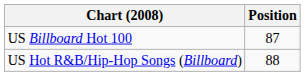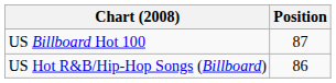 <table class="wikitable">
 <tr>
 <th scope="col">Chart (2008)</th>
 <th scope="col">Position</th>
 </tr>
 <tr>
 <td>US <a href='#'><em>Billboard</em> Hot 100</a></td>
 <td style="text-align:center;">87</td>
 </tr>
 <tr>
 <td>US <a href='#'>Hot R&B/Hip-Hop Songs</a> (<em><a href='#'>Billboard</a></em>)</td>
-<td style="text-align:center;">88</td>
+<td style="text-align:center;">86</td>
 </tr>
 </table>
